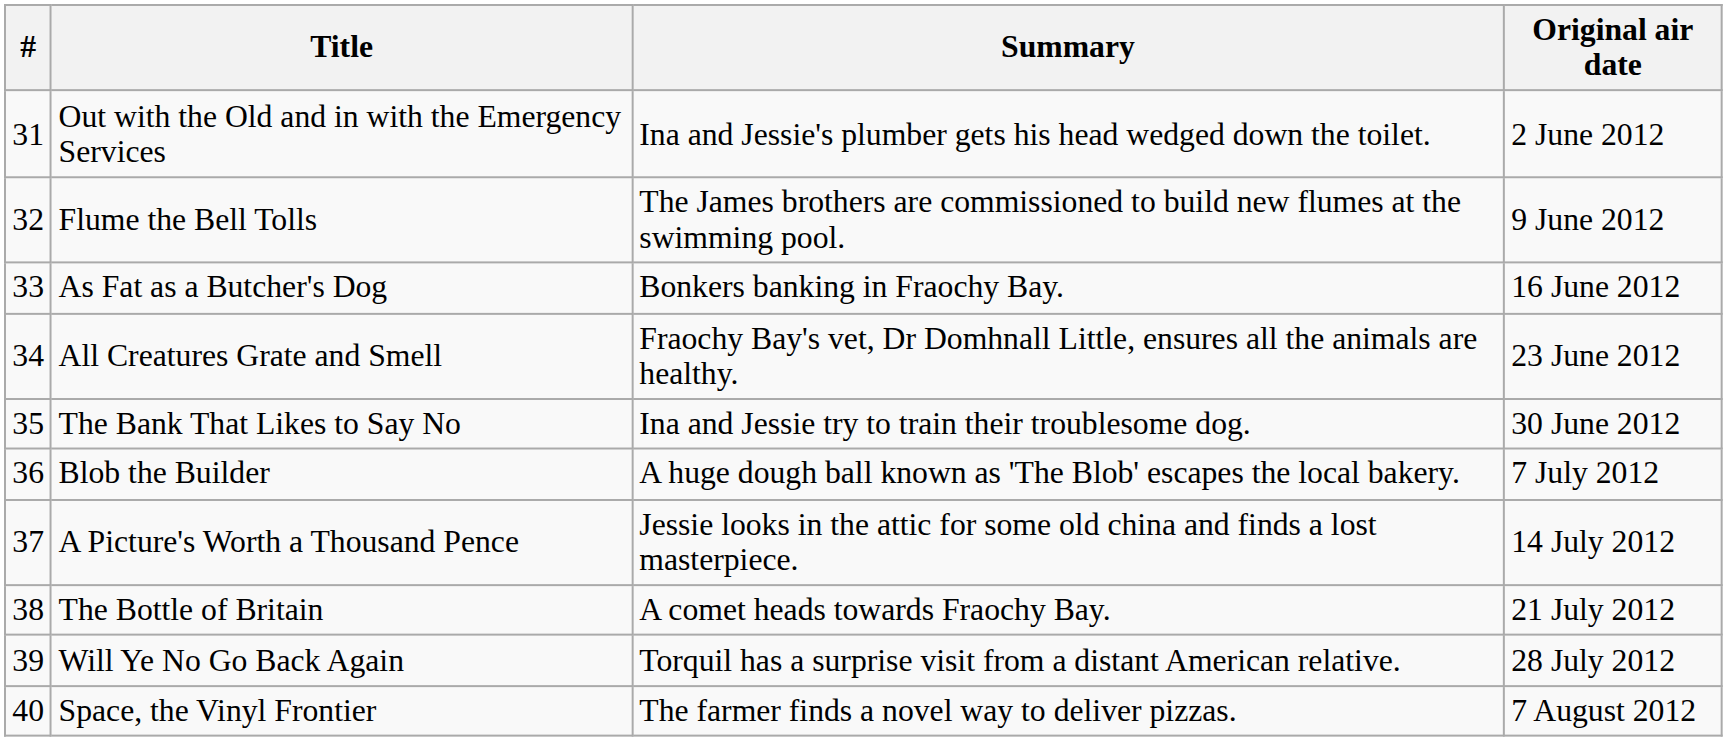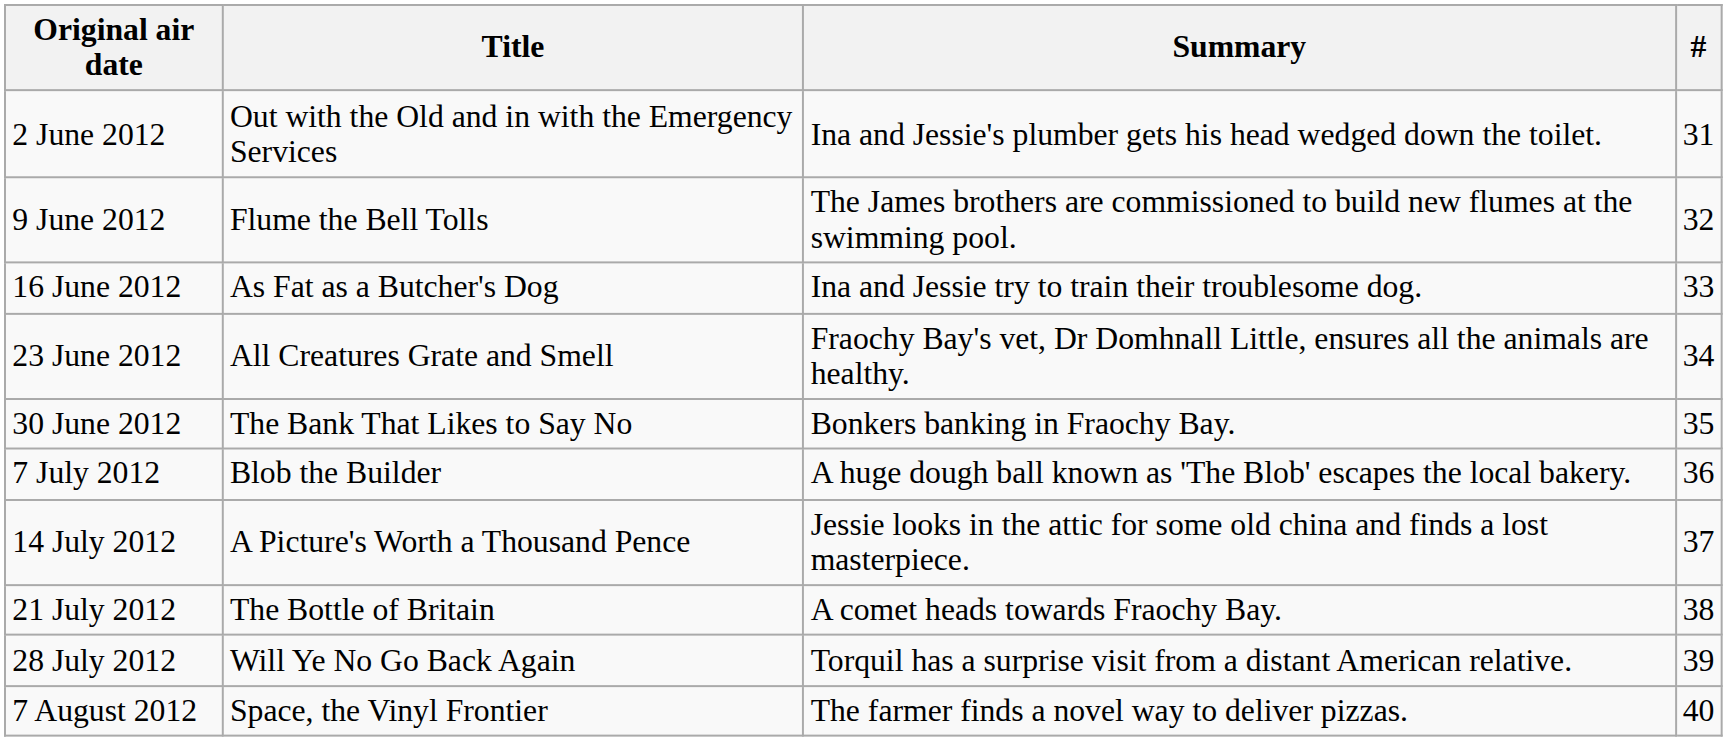 <table class="wikitable">
 <tr>
-<th>#</th>
+<th>Original air date</th>
 <th>Title</th>
 <th>Summary</th>
-<th>Original air date</th>
+<th>#</th>
 </tr>
 <tr>
-<td>31</td>
+<td>2 June 2012</td>
 <td>Out with the Old and in with the Emergency Services</td>
 <td>Ina and Jessie's plumber gets his head wedged down the toilet.</td>
-<td>2 June 2012</td>
+<td>31</td>
 </tr>
 <tr>
-<td>32</td>
+<td>9 June 2012</td>
 <td>Flume the Bell Tolls</td>
 <td>The James brothers are commissioned to build new flumes at the swimming pool.</td>
-<td>9 June 2012</td>
+<td>32</td>
 </tr>
 <tr>
+<td>16 June 2012</td>
+<td>As Fat as a Butcher's Dog</td>
+<td>Ina and Jessie try to train their troublesome dog.</td>
 <td>33</td>
-<td>As Fat as a Butcher's Dog</td>
-<td>Bonkers banking in Fraochy Bay.</td>
-<td>16 June 2012</td>
 </tr>
 <tr>
-<td>34</td>
+<td>23 June 2012</td>
 <td>All Creatures Grate and Smell</td>
 <td>Fraochy Bay's vet, Dr Domhnall Little, ensures all the animals are healthy.</td>
-<td>23 June 2012</td>
+<td>34</td>
 </tr>
 <tr>
+<td>30 June 2012</td>
+<td>The Bank That Likes to Say No</td>
+<td>Bonkers banking in Fraochy Bay.</td>
 <td>35</td>
-<td>The Bank That Likes to Say No</td>
-<td>Ina and Jessie try to train their troublesome dog.</td>
-<td>30 June 2012</td>
 </tr>
 <tr>
-<td>36</td>
+<td>7 July 2012</td>
 <td>Blob the Builder</td>
 <td>A huge dough ball known as 'The Blob' escapes the local bakery.</td>
-<td>7 July 2012</td>
+<td>36</td>
 </tr>
 <tr>
-<td>37</td>
+<td>14 July 2012</td>
 <td>A Picture's Worth a Thousand Pence</td>
 <td>Jessie looks in the attic for some old china and finds a lost masterpiece.</td>
-<td>14 July 2012</td>
+<td>37</td>
 </tr>
 <tr>
-<td>38</td>
+<td>21 July 2012</td>
 <td>The Bottle of Britain</td>
 <td>A comet heads towards Fraochy Bay.</td>
-<td>21 July 2012</td>
+<td>38</td>
 </tr>
 <tr>
-<td>39</td>
+<td>28 July 2012</td>
 <td>Will Ye No Go Back Again</td>
 <td>Torquil has a surprise visit from a distant American relative.</td>
-<td>28 July 2012</td>
+<td>39</td>
 </tr>
 <tr>
-<td>40</td>
+<td>7 August 2012</td>
 <td>Space, the Vinyl Frontier</td>
 <td>The farmer finds a novel way to deliver pizzas.</td>
-<td>7 August 2012</td>
+<td>40</td>
 </tr>
 </table>
